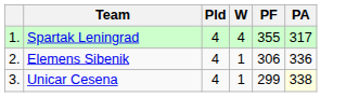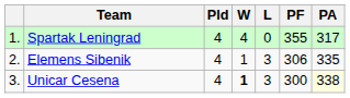 <table class=wikitable style="text-align:center">
 <tr>
 <th width=15></th>
 <th width=200>Team</th>
 <th width=20>Pld</th>
 <th width=20>W</th>
+<th width=20>L</th>
 <th width=30>PF</th>
 <th width=30>PA</th>
 </tr>
 <tr style="background: #ccffcc;">
 <td>1.</td>
 <td align=left> <a href='#'>Spartak Leningrad</a></td>
 <td>4</td>
 <td>4</td>
+<td>0</td>
 <td>355</td>
 <td>317</td>
 </tr>
 <tr>
 <td>2.</td>
 <td align=left> <a href='#'>Elemens Sibenik</a></td>
 <td>4</td>
 <td>1</td>
+<td>3</td>
 <td>306</td>
-<td>336</td>
+<td>335</td>
 </tr>
 <tr>
 <td>3.</td>
 <td align=left> <a href='#'>Unicar Cesena</a></td>
 <td>4</td>
-<td>1</td>
-<td>299</td>
+<td><strong>1</strong></td>
+<td>3</td>
+<td>300</td>
 <td style="background: lightyellow;">338</td>
 </tr>
 </table>
